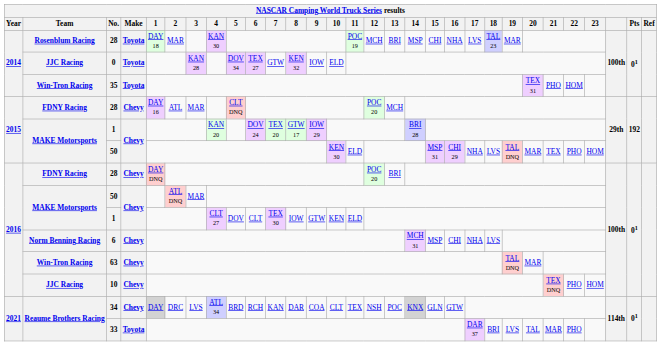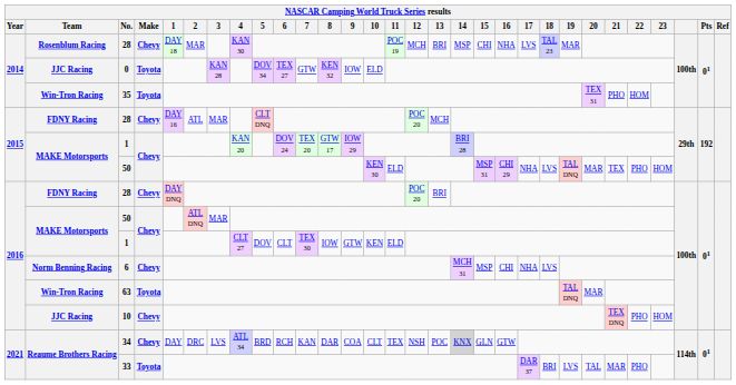 <table class="wikitable" style="text-align:center; font-size:75%">
 <tr>
 <th colspan=45><a href='#'>NASCAR Camping World Truck Series</a> results</th>
 </tr>
 <tr>
 <th>Year</th>
 <th>Team</th>
 <th>No.</th>
 <th>Make</th>
 <th>1</th>
 <th>2</th>
 <th>3</th>
 <th>4</th>
 <th>5</th>
 <th>6</th>
 <th>7</th>
 <th>8</th>
 <th>9</th>
 <th>10</th>
 <th>11</th>
 <th>12</th>
 <th>13</th>
 <th>14</th>
 <th>15</th>
 <th>16</th>
 <th>17</th>
 <th>18</th>
 <th>19</th>
 <th>20</th>
 <th>21</th>
 <th>22</th>
 <th>23</th>
 <th></th>
 <th>Pts</th>
 <th>Ref</th>
 </tr>
 <tr>
 <th rowspan=3><a href='#'>2014</a></th>
 <th><a href='#'>Rosenblum Racing</a></th>
 <th>28</th>
-<th><a href='#'>Toyota</a></th>
+<th><a href='#'>Chevy</a></th>
 <td style="background:#DFFFDF;"><a href='#'>DAY</a><br><small>18</small></td>
 <td><a href='#'>MAR</a></td>
 <td></td>
 <td style="background:#EFCFFF;"><a href='#'>KAN</a><br><small>30</small></td>
 <td colspan=6></td>
 <td style="background:#DFFFDF;"><a href='#'>POC</a><br><small>19</small></td>
 <td><a href='#'>MCH</a></td>
 <td><a href='#'>BRI</a></td>
 <td><a href='#'>MSP</a></td>
 <td><a href='#'>CHI</a></td>
 <td><a href='#'>NHA</a></td>
 <td><a href='#'>LVS</a></td>
 <td style="background:#CFCFFF;"><a href='#'>TAL</a><br><small>23</small></td>
 <td><a href='#'>MAR</a></td>
 <td colspan=4></td>
 <th rowspan=3>100th</th>
 <th rowspan=3>0<sup>1</sup></th>
 <th rowspan=3></th>
 </tr>
 <tr>
 <th><a href='#'>JJC Racing</a></th>
 <th>0</th>
 <th><a href='#'>Toyota</a></th>
 <td colspan=2></td>
 <td style="background:#EFCFFF;"><a href='#'>KAN</a><br><small>28</small></td>
 <td></td>
 <td style="background:#EFCFFF;"><a href='#'>DOV</a><br><small>34</small></td>
 <td style="background:#EFCFFF;"><a href='#'>TEX</a><br><small>27</small></td>
 <td><a href='#'>GTW</a></td>
 <td style="background:#EFCFFF;"><a href='#'>KEN</a><br><small>32</small></td>
 <td><a href='#'>IOW</a></td>
 <td><a href='#'>ELD</a></td>
 <td colspan=13></td>
 </tr>
 <tr>
 <th><a href='#'>Win-Tron Racing</a></th>
 <th>35</th>
 <th><a href='#'>Toyota</a></th>
 <td colspan=19></td>
 <td style="background:#EFCFFF;"><a href='#'>TEX</a><br><small>31</small></td>
 <td><a href='#'>PHO</a></td>
 <td><a href='#'>HOM</a></td>
 </tr>
 <tr>
 <th rowspan=3><a href='#'>2015</a></th>
 <th><a href='#'>FDNY Racing</a></th>
 <th>28</th>
 <th><a href='#'>Chevy</a></th>
 <td style="background:#EFCFFF;"><a href='#'>DAY</a><br><small>16</small></td>
 <td><a href='#'>ATL</a></td>
 <td><a href='#'>MAR</a></td>
 <td></td>
 <td style="background:#FFCFCF;"><a href='#'>CLT</a><br><small>DNQ</small></td>
 <td colspan=6></td>
 <td style="background:#DFFFDF;"><a href='#'>POC</a><br><small>20</small></td>
 <td><a href='#'>MCH</a></td>
 <td colspan=10></td>
 <th rowspan=3>29th</th>
 <th rowspan=3>192</th>
 <th rowspan=3></th>
 </tr>
 <tr>
 <th rowspan=2><a href='#'>MAKE Motorsports</a></th>
 <th>1</th>
 <th rowspan=2><a href='#'>Chevy</a></th>
 <td colspan=3></td>
 <td style="background:#DFFFDF;"><a href='#'>KAN</a><br><small>20</small></td>
 <td></td>
 <td style="background:#EFCFFF;"><a href='#'>DOV</a><br><small>24</small></td>
 <td style="background:#DFFFDF;"><a href='#'>TEX</a><br><small>20</small></td>
 <td style="background:#DFFFDF;"><a href='#'>GTW</a><br><small>17</small></td>
 <td style="background:#EFCFFF;"><a href='#'>IOW</a><br><small>29</small></td>
 <td colspan=4></td>
 <td style="background:#CFCFFF;"><a href='#'>BRI</a><br><small>28</small></td>
 <td colspan=9></td>
 </tr>
 <tr>
 <th>50</th>
 <td colspan=9></td>
 <td style="background:#EFCFFF;"><a href='#'>KEN</a><br><small>30</small></td>
 <td><a href='#'>ELD</a></td>
 <td colspan=3></td>
 <td style="background:#EFCFFF;"><a href='#'>MSP</a><br><small>31</small></td>
 <td style="background:#EFCFFF;"><a href='#'>CHI</a><br><small>29</small></td>
 <td><a href='#'>NHA</a></td>
 <td><a href='#'>LVS</a></td>
 <td style="background:#FFCFCF;"><a href='#'>TAL</a><br><small>DNQ</small></td>
 <td><a href='#'>MAR</a></td>
 <td><a href='#'>TEX</a></td>
 <td><a href='#'>PHO</a></td>
 <td><a href='#'>HOM</a></td>
 </tr>
 <tr>
 <th rowspan=6><a href='#'>2016</a></th>
 <th><a href='#'>FDNY Racing</a></th>
 <th>28</th>
 <th><a href='#'>Chevy</a></th>
 <td style="background:#FFCFCF;"><a href='#'>DAY</a><br><small>DNQ</small></td>
 <td colspan=10></td>
 <td style="background:#DFFFDF;"><a href='#'>POC</a><br><small>20</small></td>
 <td><a href='#'>BRI</a></td>
 <td colspan=10></td>
 <th rowspan=6>100th</th>
 <th rowspan=6>0<sup>1</sup></th>
 <th rowspan=6></th>
 </tr>
 <tr>
 <th rowspan=2><a href='#'>MAKE Motorsports</a></th>
 <th>50</th>
 <th rowspan=2><a href='#'>Chevy</a></th>
 <td></td>
 <td style="background:#FFCFCF;"><a href='#'>ATL</a><br><small>DNQ</small></td>
 <td><a href='#'>MAR</a></td>
 <td colspan=20></td>
 </tr>
 <tr>
 <th>1</th>
 <td colspan=3></td>
 <td style="background:#EFCFFF;"><a href='#'>CLT</a><br><small>27</small></td>
 <td><a href='#'>DOV</a></td>
 <td><a href='#'>CLT</a></td>
 <td style="background:#EFCFFF;"><a href='#'>TEX</a><br><small>30</small></td>
 <td><a href='#'>IOW</a></td>
 <td><a href='#'>GTW</a></td>
 <td><a href='#'>KEN</a></td>
 <td><a href='#'>ELD</a></td>
 <td colspan=12></td>
 </tr>
 <tr>
 <th><a href='#'>Norm Benning Racing</a></th>
 <th>6</th>
 <th><a href='#'>Chevy</a></th>
 <td colspan=13></td>
 <td style="background:#EFCFFF;"><a href='#'>MCH</a><br><small>31</small></td>
 <td><a href='#'>MSP</a></td>
 <td><a href='#'>CHI</a></td>
 <td><a href='#'>NHA</a></td>
 <td><a href='#'>LVS</a></td>
 <td colspan=5></td>
 </tr>
 <tr>
 <th><a href='#'>Win-Tron Racing</a></th>
 <th>63</th>
-<th><a href='#'>Chevy</a></th>
+<th><a href='#'>Toyota</a></th>
 <td colspan=18></td>
 <td style="background:#FFCFCF;"><a href='#'>TAL</a><br><small>DNQ</small></td>
 <td><a href='#'>MAR</a></td>
 <td colspan=3></td>
 </tr>
 <tr>
 <th><a href='#'>JJC Racing</a></th>
 <th>10</th>
 <th><a href='#'>Chevy</a></th>
 <td colspan=20></td>
 <td style="background:#FFCFCF;"><a href='#'>TEX</a><br><small>DNQ</small></td>
 <td><a href='#'>PHO</a></td>
 <td><a href='#'>HOM</a></td>
 </tr>
 <tr>
 <th rowspan=2><a href='#'>2021</a></th>
 <th rowspan=2><a href='#'>Reaume Brothers Racing</a></th>
 <th>34</th>
 <th><a href='#'>Chevy</a></th>
-<td style="background: lightgrey;"><a href='#'>DAY</a></td>
+<td><a href='#'>DAY</a></td>
 <td><a href='#'>DRC</a></td>
 <td><a href='#'>LVS</a></td>
 <td style="background:#CFCFFF;"><a href='#'>ATL</a><br><small>34</small></td>
 <td><a href='#'>BRD</a></td>
 <td><a href='#'>RCH</a></td>
 <td><a href='#'>KAN</a></td>
 <td><a href='#'>DAR</a></td>
 <td><a href='#'>COA</a></td>
 <td><a href='#'>CLT</a></td>
 <td><a href='#'>TEX</a></td>
 <td><a href='#'>NSH</a></td>
 <td><a href='#'>POC</a></td>
 <td style="background: lightgrey;"><a href='#'>KNX</a></td>
 <td><a href='#'>GLN</a></td>
 <td><a href='#'>GTW</a></td>
 <td colspan=7></td>
 <th rowspan=2>114th</th>
 <th rowspan=2>0<sup>1</sup></th>
 <th rowspan=2></th>
 </tr>
 <tr>
 <th>33</th>
 <th><a href='#'>Toyota</a></th>
 <td colspan=16></td>
 <td style="background:#EFCFFF;"><a href='#'>DAR</a><br><small>37</small></td>
 <td><a href='#'>BRI</a></td>
 <td><a href='#'>LVS</a></td>
 <td><a href='#'>TAL</a></td>
 <td><a href='#'>MAR</a></td>
 <td><a href='#'>PHO</a></td>
 <td></td>
 </tr>
 </table>
